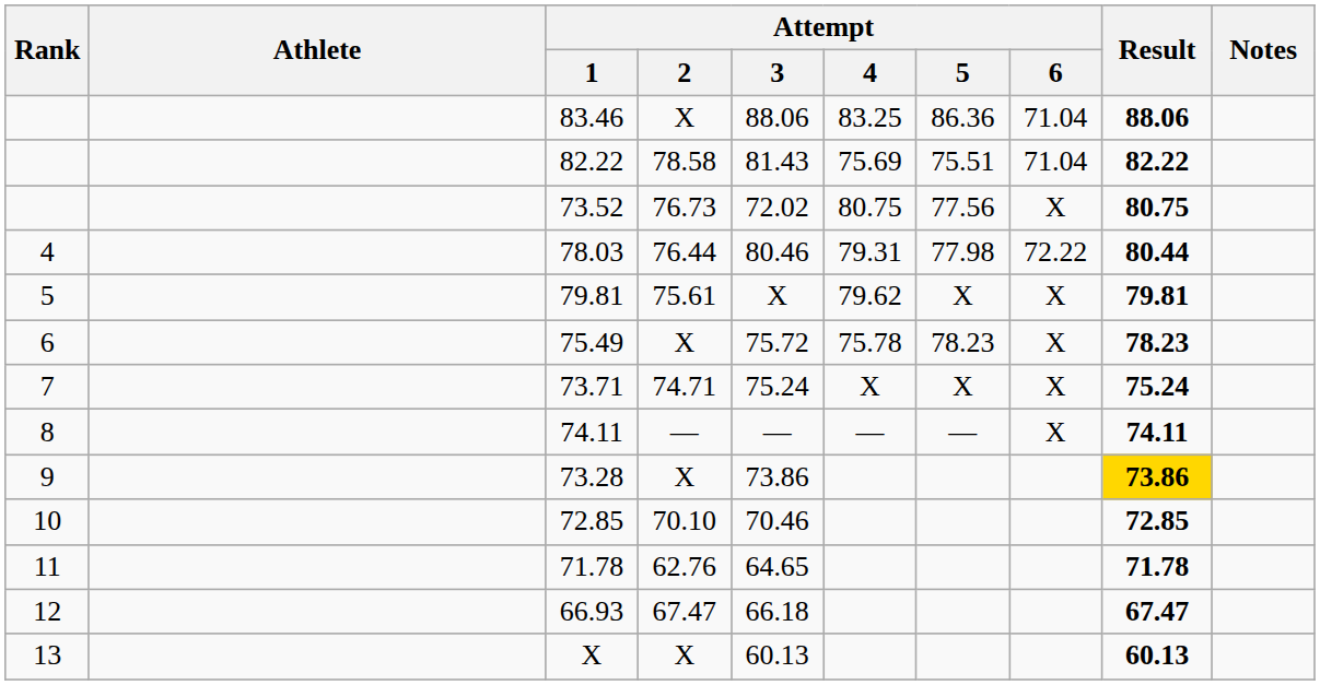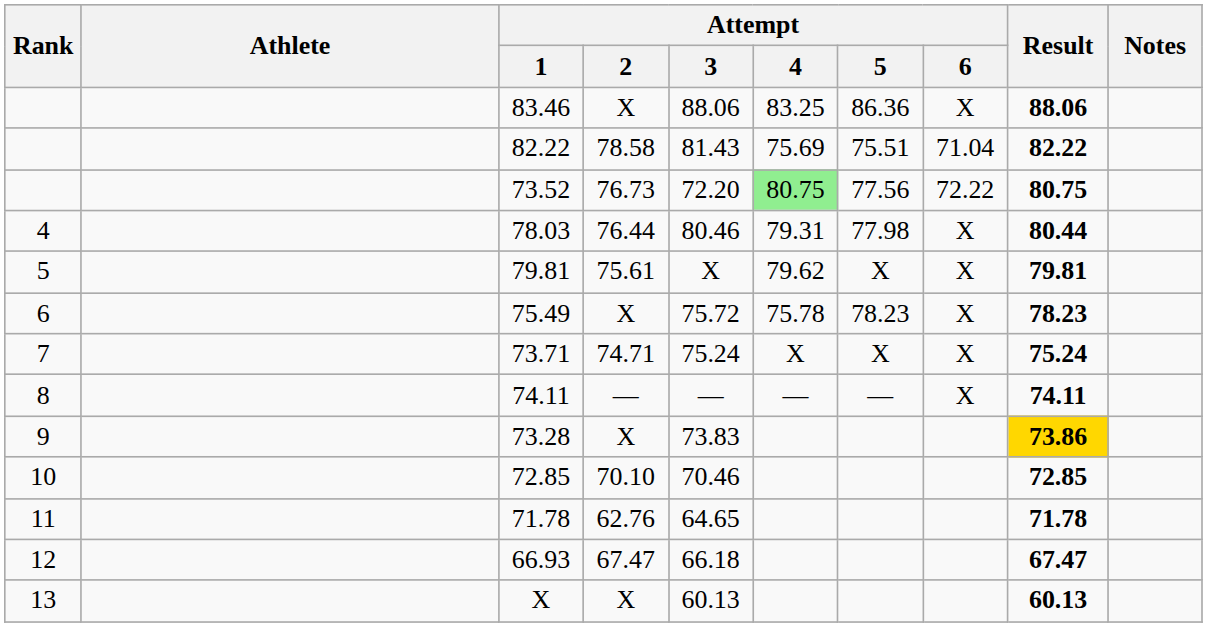 <table class="wikitable" style="text-align:center">
 <tr>
 <th rowspan=2 width=40>Rank</th>
 <th rowspan=2 width=250>Athlete</th>
 <th colspan=6>Attempt</th>
 <th rowspan=2 width=55>Result</th>
 <th rowspan=2 width=50>Notes</th>
 </tr>
 <tr>
 <th width=45>1</th>
 <th width=45>2</th>
 <th width=45>3</th>
 <th width=45>4</th>
 <th width=45>5</th>
 <th width=45>6</th>
 </tr>
 <tr>
 <td></td>
 <td align=left></td>
 <td>83.46</td>
 <td>X</td>
 <td>88.06</td>
 <td>83.25</td>
 <td>86.36</td>
-<td>71.04</td>
+<td>X</td>
 <td><strong>88.06</strong></td>
 <td></td>
 </tr>
 <tr>
 <td></td>
 <td align=left></td>
 <td>82.22</td>
 <td>78.58</td>
 <td>81.43</td>
 <td>75.69</td>
 <td>75.51</td>
 <td>71.04</td>
 <td><strong>82.22</strong></td>
 <td></td>
 </tr>
 <tr>
 <td></td>
 <td align=left></td>
 <td>73.52</td>
 <td>76.73</td>
-<td>72.02</td>
-<td>80.75</td>
+<td>72.20</td>
+<td style="background: lightgreen;">80.75</td>
 <td>77.56</td>
-<td>X</td>
+<td>72.22</td>
 <td><strong>80.75</strong></td>
 <td></td>
 </tr>
 <tr>
 <td>4</td>
 <td align=left></td>
 <td>78.03</td>
 <td>76.44</td>
 <td>80.46</td>
 <td>79.31</td>
 <td>77.98</td>
-<td>72.22</td>
+<td>X</td>
 <td><strong>80.44</strong></td>
 <td></td>
 </tr>
 <tr>
 <td>5</td>
 <td align=left></td>
 <td>79.81</td>
 <td>75.61</td>
 <td>X</td>
 <td>79.62</td>
 <td>X</td>
 <td>X</td>
 <td><strong>79.81</strong></td>
 <td></td>
 </tr>
 <tr>
 <td>6</td>
 <td align=left></td>
 <td>75.49</td>
 <td>X</td>
 <td>75.72</td>
 <td>75.78</td>
 <td>78.23</td>
 <td>X</td>
 <td><strong>78.23</strong></td>
 <td></td>
 </tr>
 <tr>
 <td>7</td>
 <td align=left></td>
 <td>73.71</td>
 <td>74.71</td>
 <td>75.24</td>
 <td>X</td>
 <td>X</td>
 <td>X</td>
 <td><strong>75.24</strong></td>
 <td></td>
 </tr>
 <tr>
 <td>8</td>
 <td align=left></td>
 <td>74.11</td>
 <td>—</td>
 <td>—</td>
 <td>—</td>
 <td>—</td>
 <td>X</td>
 <td><strong>74.11</strong></td>
 <td></td>
 </tr>
 <tr>
 <td>9</td>
 <td align=left></td>
 <td>73.28</td>
 <td>X</td>
-<td>73.86</td>
+<td>73.83</td>
 <td></td>
 <td></td>
 <td></td>
 <td style="background: gold;"><strong>73.86</strong></td>
 <td></td>
 </tr>
 <tr>
 <td>10</td>
 <td align=left></td>
 <td>72.85</td>
 <td>70.10</td>
 <td>70.46</td>
 <td></td>
 <td></td>
 <td></td>
 <td><strong>72.85</strong></td>
 <td></td>
 </tr>
 <tr>
 <td>11</td>
 <td align=left></td>
 <td>71.78</td>
 <td>62.76</td>
 <td>64.65</td>
 <td></td>
 <td></td>
 <td></td>
 <td><strong>71.78</strong></td>
 <td></td>
 </tr>
 <tr>
 <td>12</td>
 <td align=left></td>
 <td>66.93</td>
 <td>67.47</td>
 <td>66.18</td>
 <td></td>
 <td></td>
 <td></td>
 <td><strong>67.47</strong></td>
 <td></td>
 </tr>
 <tr>
 <td>13</td>
 <td align=left></td>
 <td>X</td>
 <td>X</td>
 <td>60.13</td>
 <td></td>
 <td></td>
 <td></td>
 <td><strong>60.13</strong></td>
 <td></td>
 </tr>
 </table>
